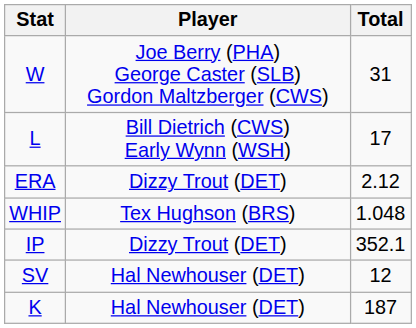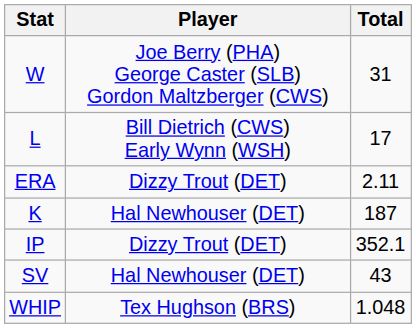 <table class="wikitable" style="text-align:center;">
 <tr>
 <th style="width:15%;">Stat</th>
 <th>Player</th>
 <th style="width:15%;">Total</th>
 </tr>
 <tr>
 <td><a href='#'>W</a></td>
 <td><a href='#'>Joe Berry</a> (<a href='#'>PHA</a>)<br><a href='#'>George Caster</a> (<a href='#'>SLB</a>)<br><a href='#'>Gordon Maltzberger</a> (<a href='#'>CWS</a>)</td>
 <td>31</td>
 </tr>
 <tr>
 <td><a href='#'>L</a></td>
 <td><a href='#'>Bill Dietrich</a> (<a href='#'>CWS</a>)<br><a href='#'>Early Wynn</a> (<a href='#'>WSH</a>)</td>
 <td>17</td>
 </tr>
 <tr>
 <td><a href='#'>ERA</a></td>
 <td><a href='#'>Dizzy Trout</a> (<a href='#'>DET</a>)</td>
-<td>2.12</td>
+<td>2.11</td>
 </tr>
 <tr>
-<td><a href='#'>WHIP</a></td>
-<td><a href='#'>Tex Hughson</a> (<a href='#'>BRS</a>)</td>
-<td>1.048</td>
+<td><a href='#'>K</a></td>
+<td><a href='#'>Hal Newhouser</a> (<a href='#'>DET</a>)</td>
+<td>187</td>
 </tr>
 <tr>
 <td><a href='#'>IP</a></td>
 <td><a href='#'>Dizzy Trout</a> (<a href='#'>DET</a>)</td>
 <td>352.1</td>
 </tr>
 <tr>
 <td><a href='#'>SV</a></td>
 <td><a href='#'>Hal Newhouser</a> (<a href='#'>DET</a>)</td>
-<td>12</td>
+<td>43</td>
 </tr>
 <tr>
-<td><a href='#'>K</a></td>
-<td><a href='#'>Hal Newhouser</a> (<a href='#'>DET</a>)</td>
-<td>187</td>
+<td><a href='#'>WHIP</a></td>
+<td><a href='#'>Tex Hughson</a> (<a href='#'>BRS</a>)</td>
+<td>1.048</td>
 </tr>
 </table>
